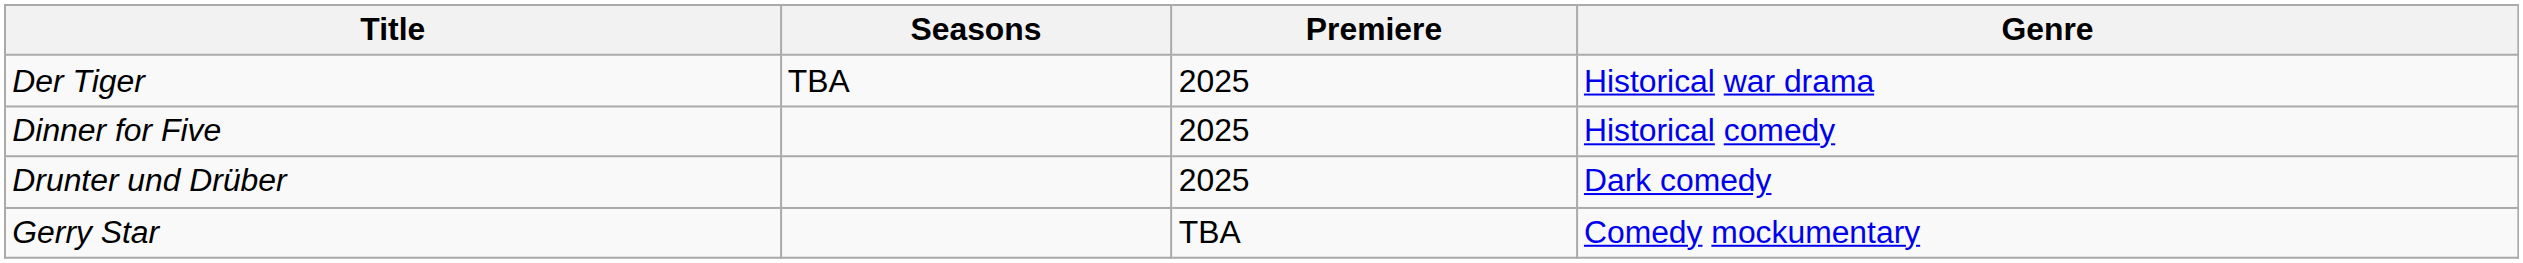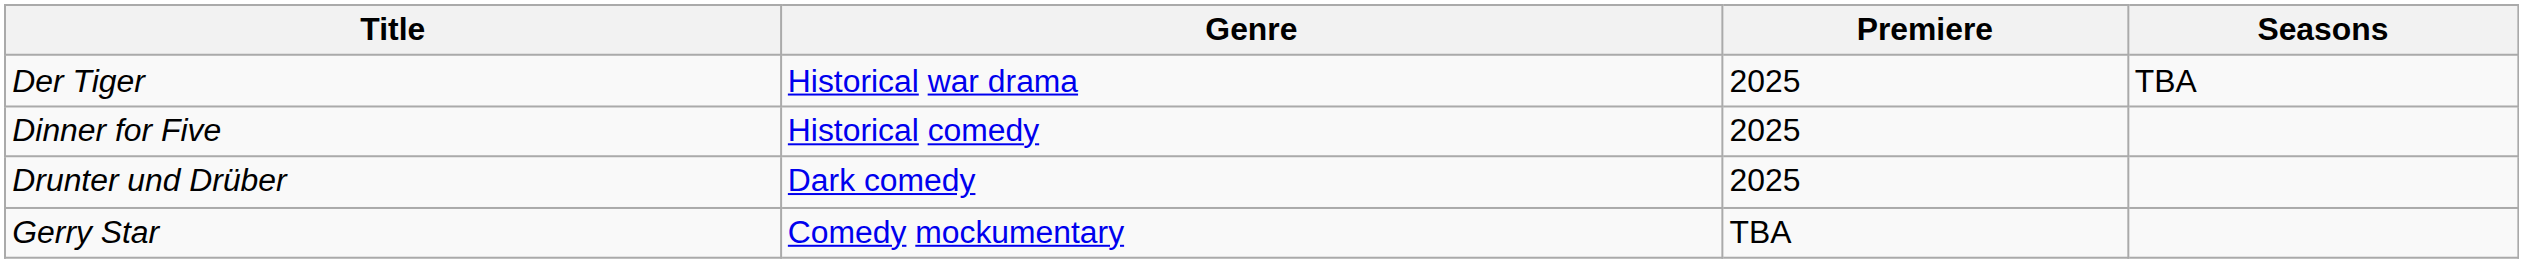 <table class="wikitable sortable" style="width:100%;">
 <tr>
 <th>Title</th>
+<th>Genre</th>
+<th>Premiere</th>
 <th>Seasons</th>
-<th>Premiere</th>
-<th>Genre</th>
 </tr>
 <tr>
 <td><em>Der Tiger</em></td>
+<td><a href='#'>Historical</a> <a href='#'>war drama</a></td>
+<td>2025</td>
 <td>TBA</td>
-<td>2025</td>
-<td><a href='#'>Historical</a> <a href='#'>war drama</a></td>
 </tr>
 <tr>
 <td><em>Dinner for Five</em></td>
+<td><a href='#'>Historical</a> <a href='#'>comedy</a></td>
+<td>2025</td>
 <td></td>
-<td>2025</td>
-<td><a href='#'>Historical</a> <a href='#'>comedy</a></td>
 </tr>
 <tr>
 <td><em>Drunter und Drüber</em></td>
+<td><a href='#'>Dark comedy</a></td>
+<td>2025</td>
 <td></td>
-<td>2025</td>
-<td><a href='#'>Dark comedy</a></td>
 </tr>
 <tr>
 <td><em>Gerry Star</em></td>
+<td><a href='#'>Comedy</a> <a href='#'>mockumentary</a></td>
+<td>TBA</td>
 <td></td>
-<td>TBA</td>
-<td><a href='#'>Comedy</a> <a href='#'>mockumentary</a></td>
 </tr>
 </table>
